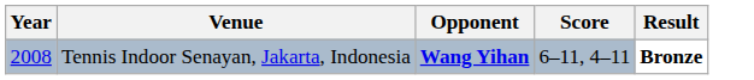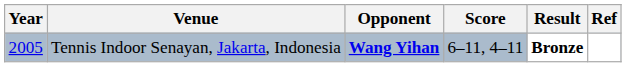 <table class="sortable wikitable" style="font-size: 90%;">
 <tr>
 <th>Year</th>
 <th>Venue</th>
 <th>Opponent</th>
 <th>Score</th>
 <th>Result</th>
+<th>Ref</th>
 </tr>
 <tr style="background:#AABBCC">
-<td align="center"><a href='#'>2008</a></td>
+<td align="center"><a href='#'>2005</a></td>
 <td align="left">Tennis Indoor Senayan, <a href='#'>Jakarta</a>, Indonesia</td>
 <td align="left"><strong> <a href='#'>Wang Yihan</a></strong></td>
 <td align="left">6–11, 4–11</td>
 <td style="text-align:left; background:white"> <strong>Bronze</strong></td>
+<td style="text-align:center; background:white"></td>
 </tr>
 </table>
